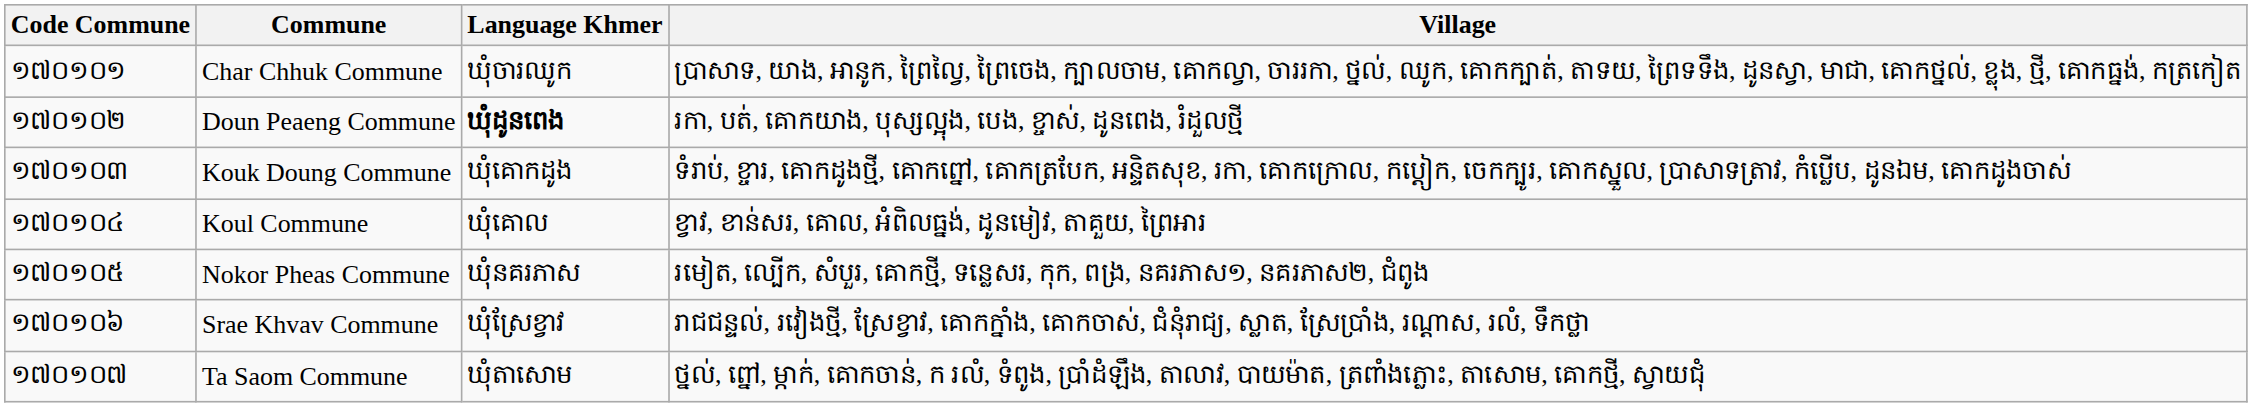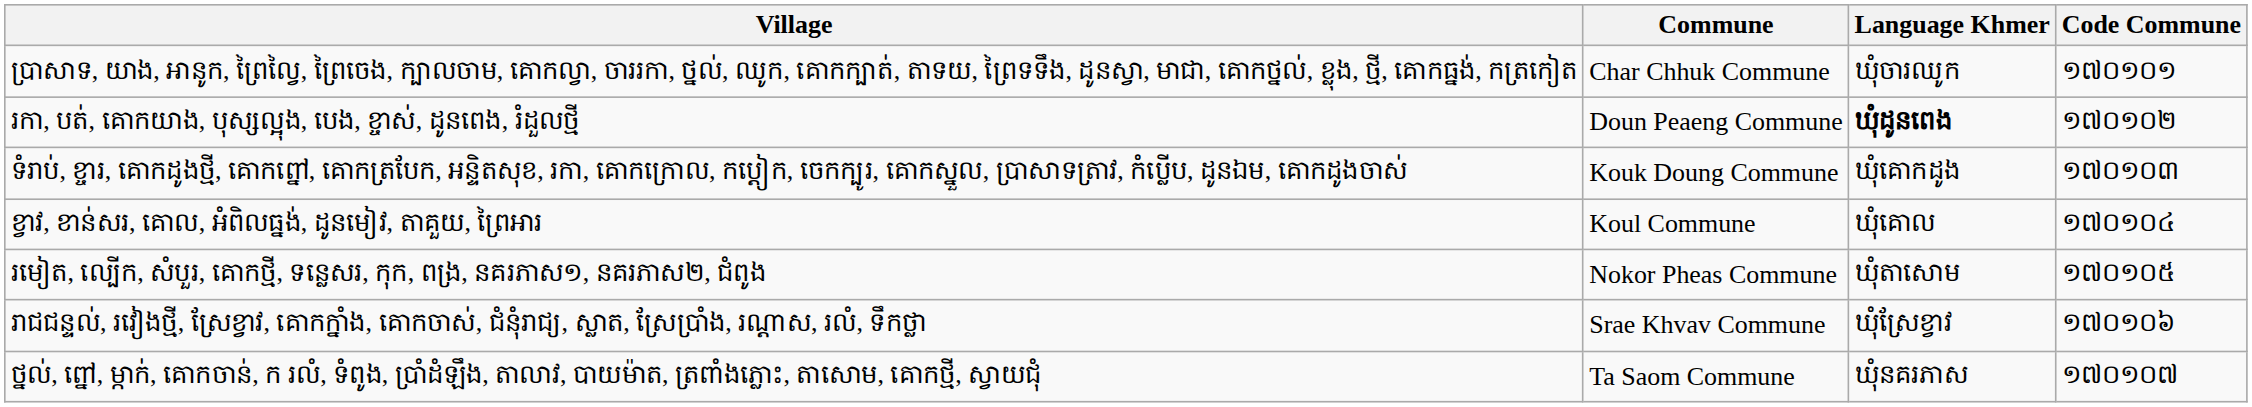 <table class="wikitable">
 <tr>
-<th>Code Commune</th>
+<th>Village</th>
 <th>Commune</th>
 <th>Language Khmer</th>
-<th>Village</th>
+<th>Code Commune</th>
 </tr>
 <tr>
-<td>១៧០១០១</td>
+<td>ប្រាសាទ, យាង, អានូក, ព្រៃលៃ្វ, ព្រៃចេង, ក្បាលចាម, គោកល្វា, ចាររកា, ថ្នល់, ឈូក, គោកក្បាត់, តាទយ, ព្រៃទទឹង, ដូនស្វា, មាជា, គោកថ្នល់, ខ្លុង, ថ្មី, គោកធ្នង់, កត្រកៀត</td>
 <td>Char Chhuk Commune</td>
 <td>ឃុំចារឈូក</td>
-<td>ប្រាសាទ, យាង, អានូក, ព្រៃលៃ្វ, ព្រៃចេង, ក្បាលចាម, គោកល្វា, ចាររកា, ថ្នល់, ឈូក, គោកក្បាត់, តាទយ, ព្រៃទទឹង, ដូនស្វា, មាជា, គោកថ្នល់, ខ្លុង, ថ្មី, គោកធ្នង់, កត្រកៀត</td>
+<td>១៧០១០១</td>
 </tr>
 <tr>
-<td>១៧០១០២</td>
+<td>រកា, បត់, គោកយាង, បុស្សល្អុង, បេង, ខ្ចាស់, ដូនពេង, រំដួលថ្មី</td>
 <td>Doun  Peaeng Commune</td>
 <td><strong>ឃុំដូនពេង</strong></td>
-<td>រកា, បត់, គោកយាង, បុស្សល្អុង, បេង, ខ្ចាស់, ដូនពេង, រំដួលថ្មី</td>
+<td>១៧០១០២</td>
 </tr>
 <tr>
-<td>១៧០១០៣</td>
+<td>ទំរាប់, ខ្ចារ, គោកដូងថ្មី, គោកព្នៅ, គោកត្របែក, អន្ទិតសុខ, រកា, គោកក្រោល, កប្តៀក, ចេកក្បូរ, គោកស្នួល, ប្រាសាទត្រាវ, កំប្លើប, ដូនឯម, គោកដូងចាស់</td>
 <td>Kouk Doung Commune</td>
 <td>ឃុំគោកដូង</td>
-<td>ទំរាប់, ខ្ចារ, គោកដូងថ្មី, គោកព្នៅ, គោកត្របែក, អន្ទិតសុខ, រកា, គោកក្រោល, កប្តៀក, ចេកក្បូរ, គោកស្នួល, ប្រាសាទត្រាវ, កំប្លើប, ដូនឯម, គោកដូងចាស់</td>
+<td>១៧០១០៣</td>
 </tr>
 <tr>
-<td>១៧០១០៤</td>
+<td>ខ្វាវ, ខាន់សរ, គោល, អំពិលធ្នង់, ដូនមៀវ, តាគួយ, ព្រៃអារ</td>
 <td>Koul Commune</td>
 <td>ឃុំគោល</td>
-<td>ខ្វាវ, ខាន់សរ, គោល, អំពិលធ្នង់, ដូនមៀវ, តាគួយ, ព្រៃអារ</td>
+<td>១៧០១០៤</td>
 </tr>
 <tr>
+<td>រមៀត, ល្បើក, សំបួរ, គោកថ្មី, ទនេ្លសរ, កុក, ពង្រ, នគរភាស១, នគរភាស២, ជំពូង</td>
+<td>Nokor Pheas Commune</td>
+<td>ឃុំតាសោម</td>
 <td>១៧០១០៥</td>
-<td>Nokor Pheas Commune</td>
-<td>ឃុំនគរភាស</td>
-<td>រមៀត, ល្បើក, សំបួរ, គោកថ្មី, ទនេ្លសរ, កុក, ពង្រ, នគរភាស១, នគរភាស២, ជំពូង</td>
 </tr>
 <tr>
-<td>១៧០១០៦</td>
+<td>រាជជន្ទល់, រវៀងថ្មី, ស្រែខ្វាវ, គោកក្នាំង, គោកចាស់, ជំនុំរាជ្យ, ស្លាត, ស្រែប្រាំង, រណ្តាស, រលំ, ទឹកថ្លា</td>
 <td>Srae Khvav Commune</td>
 <td>ឃុំស្រែខ្វាវ</td>
-<td>រាជជន្ទល់, រវៀងថ្មី, ស្រែខ្វាវ, គោកក្នាំង, គោកចាស់, ជំនុំរាជ្យ, ស្លាត, ស្រែប្រាំង, រណ្តាស, រលំ, ទឹកថ្លា</td>
+<td>១៧០១០៦</td>
 </tr>
 <tr>
+<td>ថ្នល់, ព្នៅ, ម្កាក់, គោកចាន់, ក រលំ, ទំពូង, ប្រាំដំឡឹង, តាលាវ, បាយម៉ាត, ត្រពាំងភ្លោះ, តាសោម, គោកថ្មី, ស្វាយជុំ</td>
+<td>Ta Saom Commune</td>
+<td>ឃុំនគរភាស</td>
 <td>១៧០១០៧</td>
-<td>Ta Saom Commune</td>
-<td>ឃុំតាសោម</td>
-<td>ថ្នល់, ព្នៅ, ម្កាក់, គោកចាន់, ក រលំ, ទំពូង, ប្រាំដំឡឹង, តាលាវ, បាយម៉ាត, ត្រពាំងភ្លោះ, តាសោម, គោកថ្មី, ស្វាយជុំ</td>
 </tr>
 </table>
